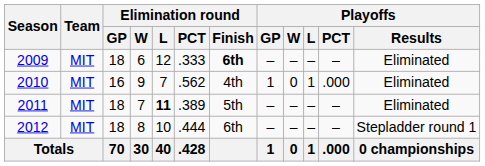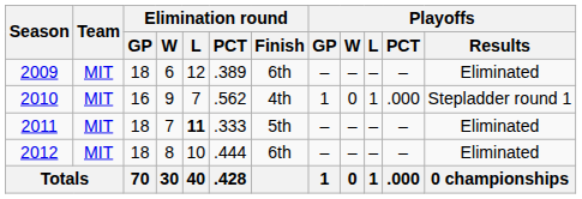 <table class=wikitable style="text-align:center">
 <tr>
 <th rowspan=2>Season</th>
 <th rowspan=2>Team</th>
 <th colspan="5">Elimination round</th>
 <th colspan="5">Playoffs</th>
 </tr>
 <tr>
 <th>GP</th>
 <th>W</th>
 <th>L</th>
 <th>PCT</th>
 <th>Finish</th>
 <th>GP</th>
 <th>W</th>
 <th>L</th>
 <th>PCT</th>
 <th>Results</th>
 </tr>
 <tr>
 <td><a href='#'>2009</a></td>
 <td><a href='#'>MIT</a></td>
 <td>18</td>
 <td>6</td>
 <td>12</td>
-<td>.333</td>
-<td><strong>6th</strong></td>
+<td>.389</td>
+<td>6th</td>
 <td>–</td>
 <td>–</td>
 <td>–</td>
 <td>–</td>
 <td>Eliminated</td>
 </tr>
 <tr>
 <td><a href='#'>2010</a></td>
 <td><a href='#'>MIT</a></td>
 <td>16</td>
 <td>9</td>
 <td>7</td>
 <td>.562</td>
 <td>4th</td>
 <td>1</td>
 <td>0</td>
 <td>1</td>
 <td>.000</td>
-<td>Eliminated</td>
+<td>Stepladder round 1</td>
 </tr>
 <tr>
 <td><a href='#'>2011</a></td>
 <td><a href='#'>MIT</a></td>
 <td>18</td>
 <td>7</td>
 <td><strong>11</strong></td>
-<td>.389</td>
+<td>.333</td>
 <td>5th</td>
 <td>–</td>
 <td>–</td>
 <td>–</td>
 <td>–</td>
 <td>Eliminated</td>
 </tr>
 <tr>
 <td><a href='#'>2012</a></td>
 <td><a href='#'>MIT</a></td>
 <td>18</td>
 <td>8</td>
 <td>10</td>
 <td>.444</td>
 <td>6th</td>
 <td>–</td>
 <td>–</td>
 <td>–</td>
 <td>–</td>
-<td>Stepladder round 1</td>
+<td>Eliminated</td>
 </tr>
 <tr>
 <th colspan="2">Totals</th>
 <th>70</th>
 <th>30</th>
 <th>40</th>
 <th>.428</th>
 <th></th>
 <th>1</th>
 <th>0</th>
 <th>1</th>
 <th>.000</th>
 <th>0 championships</th>
 </tr>
 </table>
